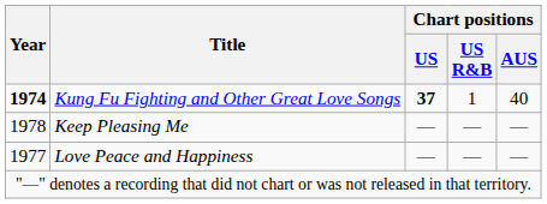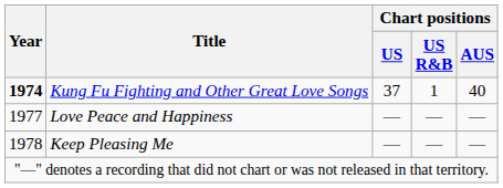 <table class="wikitable">
 <tr>
 <th rowspan="2">Year</th>
 <th rowspan="2">Title</th>
 <th colspan="3">Chart positions</th>
 </tr>
 <tr>
 <th style="text-align: center;" width="30"><a href='#'>US</a><br></th>
 <th style="text-align: center;" width="30"><a href='#'>US R&B</a><br></th>
 <th style="text-align: center;" width="30"><a href='#'>AUS</a><br></th>
 </tr>
 <tr>
 <td style="text-align: center;"><strong>1974</strong></td>
 <td><em><a href='#'>Kung Fu Fighting and Other Great Love Songs</a></em></td>
-<td style="text-align: center;"><strong>37</strong></td>
+<td style="text-align: center;">37</td>
 <td style="text-align: center;">1</td>
 <td style="text-align: center;">40</td>
+</tr>
+<tr>
+<td style="text-align: center;">1977</td>
+<td><em>Love Peace and Happiness</em></td>
+<td style="text-align: center;">—</td>
+<td style="text-align: center;">—</td>
+<td style="text-align: center;">—</td>
 </tr>
 <tr>
 <td style="text-align: center;">1978</td>
 <td><em>Keep Pleasing Me</em></td>
 <td style="text-align: center;">—</td>
 <td style="text-align: center;">—</td>
 <td style="text-align: center;">—</td>
 </tr>
 <tr>
-<td style="text-align: center;">1977</td>
-<td><em>Love Peace and Happiness</em></td>
-<td style="text-align: center;">—</td>
-<td style="text-align: center;">—</td>
-<td style="text-align: center;">—</td>
-</tr>
-<tr>
 <td colspan="5" align=center style="font-size:90%">"—" denotes a recording that did not chart or was not released in that territory.</td>
 </tr>
 </table>
